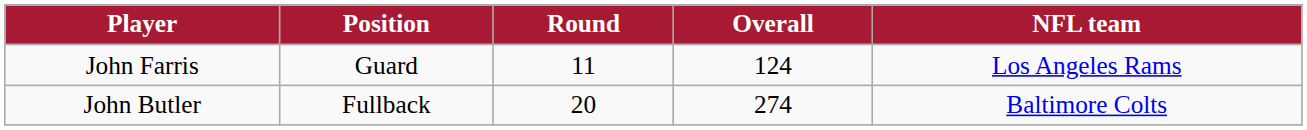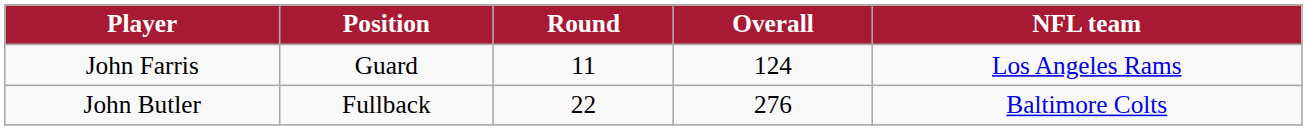 <table class="wikitable" width="65%">
 <tr>
 <th style="background:#A81933;color:#FFFFFF;">Player</th>
 <th style="background:#A81933;color:#FFFFFF;">Position</th>
 <th style="background:#A81933;color:#FFFFFF;">Round</th>
 <th style="background:#A81933;color:#FFFFFF;">Overall</th>
 <th style="background:#A81933;color:#FFFFFF;">NFL team</th>
 </tr>
 <tr align="center" bgcolor="">
 <td>John Farris</td>
 <td>Guard</td>
 <td>11</td>
 <td>124</td>
 <td><a href='#'>Los Angeles Rams</a></td>
 </tr>
 <tr align="center" bgcolor="">
 <td>John Butler</td>
 <td>Fullback</td>
-<td>20</td>
-<td>274</td>
+<td>22</td>
+<td>276</td>
 <td><a href='#'>Baltimore Colts</a></td>
 </tr>
 </table>
